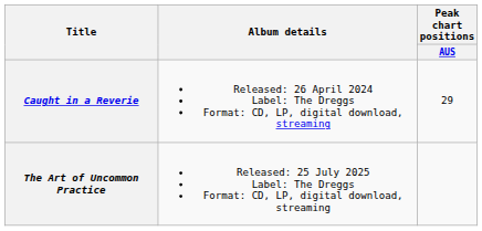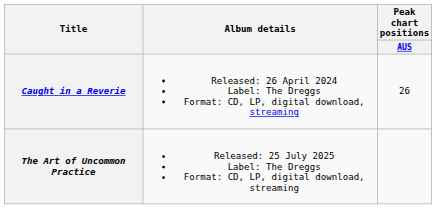 <table class="wikitable plainrowheaders" style="text-align:center;">
 <tr>
 <th scope="col" rowspan="2">Title</th>
 <th scope="col" rowspan="2">Album details</th>
 <th scope="col">Peak chart positions</th>
 </tr>
 <tr>
 <th scope="col" style="width:3em;font-size:90%"><a href='#'>AUS</a><br></th>
 </tr>
 <tr>
 <th scope="row"><em><a href='#'>Caught in a Reverie</a></em></th>
 <td><br><ul><li>Released: 26 April 2024</li><li>Label: The Dreggs</li><li>Format: CD, LP, digital download, <a href='#'>streaming</a></li></ul></td>
-<td>29</td>
+<td>26</td>
 </tr>
 <tr>
 <th scope="row"><em>The Art of Uncommon Practice</em></th>
 <td><br><ul><li>Released: 25 July 2025</li><li>Label: The Dreggs</li><li>Format: CD, LP, digital download, streaming</li></ul></td>
 <td></td>
 </tr>
 </table>
